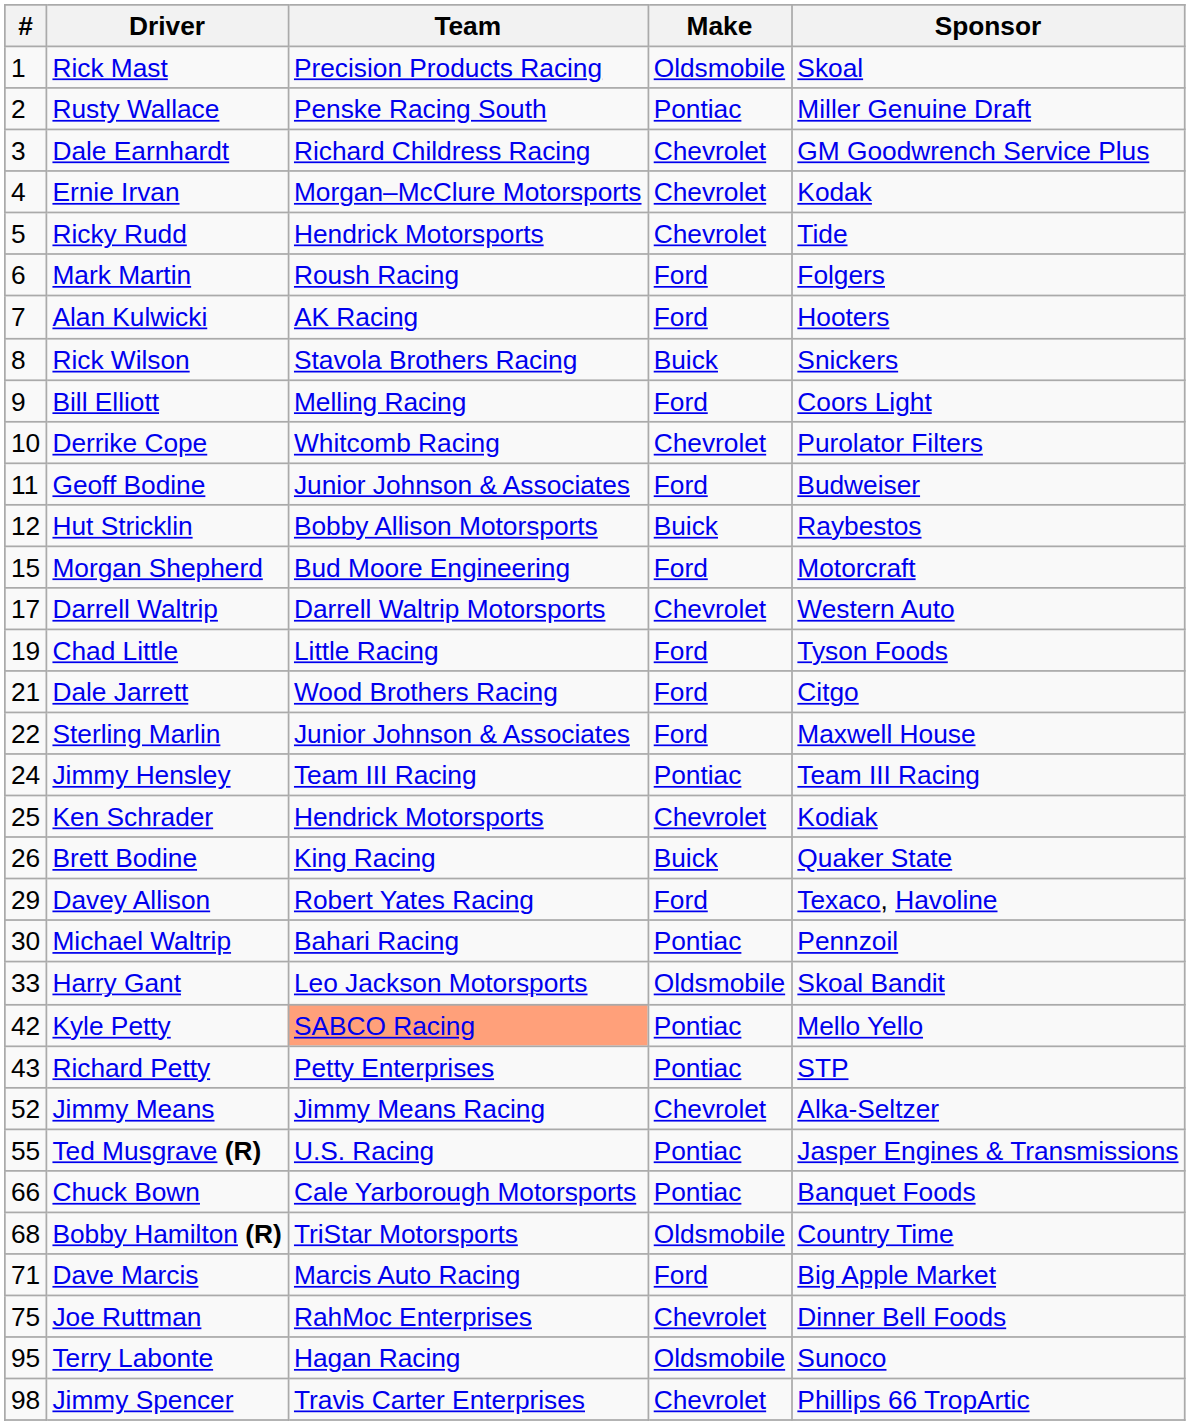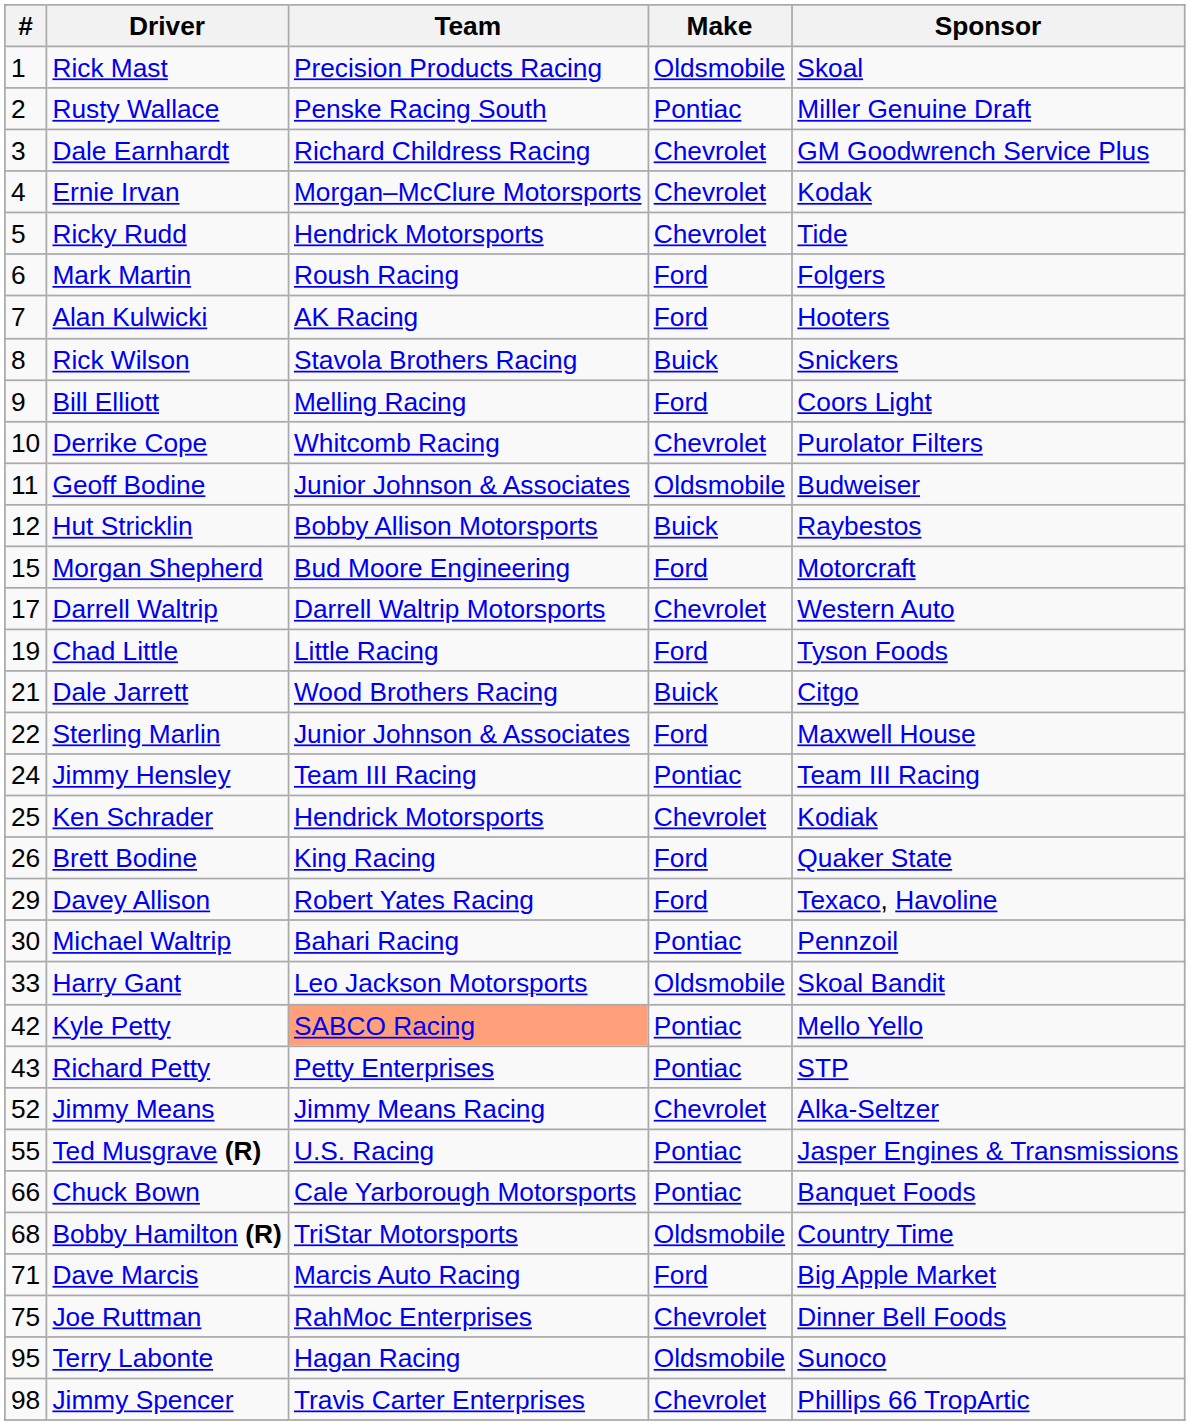 <table class="wikitable" style="font-size:95%">
 <tr>
 <th>#</th>
 <th>Driver</th>
 <th>Team</th>
 <th>Make</th>
 <th>Sponsor</th>
 </tr>
 <tr>
 <td>1</td>
 <td><a href='#'>Rick Mast</a></td>
 <td><a href='#'>Precision Products Racing</a></td>
 <td><a href='#'>Oldsmobile</a></td>
 <td><a href='#'>Skoal</a></td>
 </tr>
 <tr>
 <td>2</td>
 <td><a href='#'>Rusty Wallace</a></td>
 <td><a href='#'>Penske Racing South</a></td>
 <td><a href='#'>Pontiac</a></td>
 <td><a href='#'>Miller Genuine Draft</a></td>
 </tr>
 <tr>
 <td>3</td>
 <td><a href='#'>Dale Earnhardt</a></td>
 <td><a href='#'>Richard Childress Racing</a></td>
 <td><a href='#'>Chevrolet</a></td>
 <td><a href='#'>GM Goodwrench Service Plus</a></td>
 </tr>
 <tr>
 <td>4</td>
 <td><a href='#'>Ernie Irvan</a></td>
 <td><a href='#'>Morgan–McClure Motorsports</a></td>
 <td><a href='#'>Chevrolet</a></td>
 <td><a href='#'>Kodak</a></td>
 </tr>
 <tr>
 <td>5</td>
 <td><a href='#'>Ricky Rudd</a></td>
 <td><a href='#'>Hendrick Motorsports</a></td>
 <td><a href='#'>Chevrolet</a></td>
 <td><a href='#'>Tide</a></td>
 </tr>
 <tr>
 <td>6</td>
 <td><a href='#'>Mark Martin</a></td>
 <td><a href='#'>Roush Racing</a></td>
 <td><a href='#'>Ford</a></td>
 <td><a href='#'>Folgers</a></td>
 </tr>
 <tr>
 <td>7</td>
 <td><a href='#'>Alan Kulwicki</a></td>
 <td><a href='#'>AK Racing</a></td>
 <td><a href='#'>Ford</a></td>
 <td><a href='#'>Hooters</a></td>
 </tr>
 <tr>
 <td>8</td>
 <td><a href='#'>Rick Wilson</a></td>
 <td><a href='#'>Stavola Brothers Racing</a></td>
 <td><a href='#'>Buick</a></td>
 <td><a href='#'>Snickers</a></td>
 </tr>
 <tr>
 <td>9</td>
 <td><a href='#'>Bill Elliott</a></td>
 <td><a href='#'>Melling Racing</a></td>
 <td><a href='#'>Ford</a></td>
 <td><a href='#'>Coors Light</a></td>
 </tr>
 <tr>
 <td>10</td>
 <td><a href='#'>Derrike Cope</a></td>
 <td><a href='#'>Whitcomb Racing</a></td>
 <td><a href='#'>Chevrolet</a></td>
 <td><a href='#'>Purolator Filters</a></td>
 </tr>
 <tr>
 <td>11</td>
 <td><a href='#'>Geoff Bodine</a></td>
 <td><a href='#'>Junior Johnson & Associates</a></td>
-<td><a href='#'>Ford</a></td>
+<td><a href='#'>Oldsmobile</a></td>
 <td><a href='#'>Budweiser</a></td>
 </tr>
 <tr>
 <td>12</td>
 <td><a href='#'>Hut Stricklin</a></td>
 <td><a href='#'>Bobby Allison Motorsports</a></td>
 <td><a href='#'>Buick</a></td>
 <td><a href='#'>Raybestos</a></td>
 </tr>
 <tr>
 <td>15</td>
 <td><a href='#'>Morgan Shepherd</a></td>
 <td><a href='#'>Bud Moore Engineering</a></td>
 <td><a href='#'>Ford</a></td>
 <td><a href='#'>Motorcraft</a></td>
 </tr>
 <tr>
 <td>17</td>
 <td><a href='#'>Darrell Waltrip</a></td>
 <td><a href='#'>Darrell Waltrip Motorsports</a></td>
 <td><a href='#'>Chevrolet</a></td>
 <td><a href='#'>Western Auto</a></td>
 </tr>
 <tr>
 <td>19</td>
 <td><a href='#'>Chad Little</a></td>
 <td><a href='#'>Little Racing</a></td>
 <td><a href='#'>Ford</a></td>
 <td><a href='#'>Tyson Foods</a></td>
 </tr>
 <tr>
 <td>21</td>
 <td><a href='#'>Dale Jarrett</a></td>
 <td><a href='#'>Wood Brothers Racing</a></td>
-<td><a href='#'>Ford</a></td>
+<td><a href='#'>Buick</a></td>
 <td><a href='#'>Citgo</a></td>
 </tr>
 <tr>
 <td>22</td>
 <td><a href='#'>Sterling Marlin</a></td>
 <td><a href='#'>Junior Johnson & Associates</a></td>
 <td><a href='#'>Ford</a></td>
 <td><a href='#'>Maxwell House</a></td>
 </tr>
 <tr>
 <td>24</td>
 <td><a href='#'>Jimmy Hensley</a></td>
 <td><a href='#'>Team III Racing</a></td>
 <td><a href='#'>Pontiac</a></td>
 <td><a href='#'>Team III Racing</a></td>
 </tr>
 <tr>
 <td>25</td>
 <td><a href='#'>Ken Schrader</a></td>
 <td><a href='#'>Hendrick Motorsports</a></td>
 <td><a href='#'>Chevrolet</a></td>
 <td><a href='#'>Kodiak</a></td>
 </tr>
 <tr>
 <td>26</td>
 <td><a href='#'>Brett Bodine</a></td>
 <td><a href='#'>King Racing</a></td>
-<td><a href='#'>Buick</a></td>
+<td><a href='#'>Ford</a></td>
 <td><a href='#'>Quaker State</a></td>
 </tr>
 <tr>
 <td>29</td>
 <td><a href='#'>Davey Allison</a></td>
 <td><a href='#'>Robert Yates Racing</a></td>
 <td><a href='#'>Ford</a></td>
 <td><a href='#'>Texaco</a>, <a href='#'>Havoline</a></td>
 </tr>
 <tr>
 <td>30</td>
 <td><a href='#'>Michael Waltrip</a></td>
 <td><a href='#'>Bahari Racing</a></td>
 <td><a href='#'>Pontiac</a></td>
 <td><a href='#'>Pennzoil</a></td>
 </tr>
 <tr>
 <td>33</td>
 <td><a href='#'>Harry Gant</a></td>
 <td><a href='#'>Leo Jackson Motorsports</a></td>
 <td><a href='#'>Oldsmobile</a></td>
 <td><a href='#'>Skoal Bandit</a></td>
 </tr>
 <tr>
 <td>42</td>
 <td><a href='#'>Kyle Petty</a></td>
 <td style="background: lightsalmon;"><a href='#'>SABCO Racing</a></td>
 <td><a href='#'>Pontiac</a></td>
 <td><a href='#'>Mello Yello</a></td>
 </tr>
 <tr>
 <td>43</td>
 <td><a href='#'>Richard Petty</a></td>
 <td><a href='#'>Petty Enterprises</a></td>
 <td><a href='#'>Pontiac</a></td>
 <td><a href='#'>STP</a></td>
 </tr>
 <tr>
 <td>52</td>
 <td><a href='#'>Jimmy Means</a></td>
 <td><a href='#'>Jimmy Means Racing</a></td>
 <td><a href='#'>Chevrolet</a></td>
 <td><a href='#'>Alka-Seltzer</a></td>
 </tr>
 <tr>
 <td>55</td>
 <td><a href='#'>Ted Musgrave</a> <strong>(R)</strong></td>
 <td><a href='#'>U.S. Racing</a></td>
 <td><a href='#'>Pontiac</a></td>
 <td><a href='#'>Jasper Engines & Transmissions</a></td>
 </tr>
 <tr>
 <td>66</td>
 <td><a href='#'>Chuck Bown</a></td>
 <td><a href='#'>Cale Yarborough Motorsports</a></td>
 <td><a href='#'>Pontiac</a></td>
 <td><a href='#'>Banquet Foods</a></td>
 </tr>
 <tr>
 <td>68</td>
 <td><a href='#'>Bobby Hamilton</a> <strong>(R)</strong></td>
 <td><a href='#'>TriStar Motorsports</a></td>
 <td><a href='#'>Oldsmobile</a></td>
 <td><a href='#'>Country Time</a></td>
 </tr>
 <tr>
 <td>71</td>
 <td><a href='#'>Dave Marcis</a></td>
 <td><a href='#'>Marcis Auto Racing</a></td>
 <td><a href='#'>Ford</a></td>
 <td><a href='#'>Big Apple Market</a></td>
 </tr>
 <tr>
 <td>75</td>
 <td><a href='#'>Joe Ruttman</a></td>
 <td><a href='#'>RahMoc Enterprises</a></td>
 <td><a href='#'>Chevrolet</a></td>
 <td><a href='#'>Dinner Bell Foods</a></td>
 </tr>
 <tr>
 <td>95</td>
 <td><a href='#'>Terry Labonte</a></td>
 <td><a href='#'>Hagan Racing</a></td>
 <td><a href='#'>Oldsmobile</a></td>
 <td><a href='#'>Sunoco</a></td>
 </tr>
 <tr>
 <td>98</td>
 <td><a href='#'>Jimmy Spencer</a></td>
 <td><a href='#'>Travis Carter Enterprises</a></td>
 <td><a href='#'>Chevrolet</a></td>
 <td><a href='#'>Phillips 66 TropArtic</a></td>
 </tr>
 </table>
